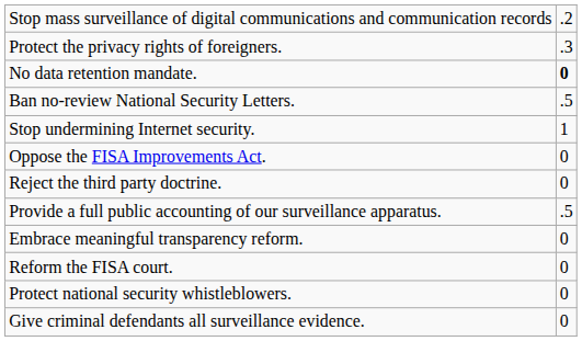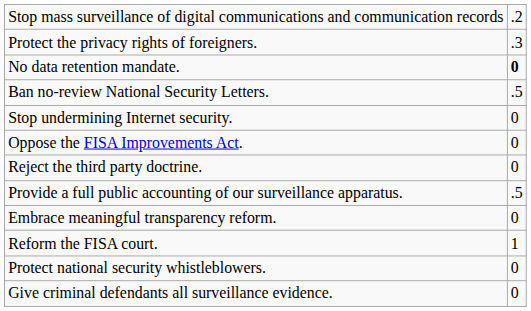 <table class="wikitable">
 <tr>
 <td>Stop mass surveillance of digital communications and communication records</td>
 <td>.2</td>
 </tr>
 <tr>
 <td>Protect the privacy rights of foreigners.</td>
 <td>.3</td>
 </tr>
 <tr>
 <td>No data retention mandate.</td>
 <td><strong>0</strong></td>
 </tr>
 <tr>
 <td>Ban no-review National Security Letters.</td>
 <td>.5</td>
 </tr>
 <tr>
 <td>Stop undermining Internet security.</td>
-<td>1</td>
+<td>0</td>
 </tr>
 <tr>
 <td>Oppose the <a href='#'>FISA Improvements Act</a>.</td>
 <td>0</td>
 </tr>
 <tr>
 <td>Reject the third party doctrine.</td>
 <td>0</td>
 </tr>
 <tr>
 <td>Provide a full public accounting of our surveillance apparatus.</td>
 <td>.5</td>
 </tr>
 <tr>
 <td>Embrace meaningful transparency reform.</td>
 <td>0</td>
 </tr>
 <tr>
 <td>Reform the FISA court.</td>
-<td>0</td>
+<td>1</td>
 </tr>
 <tr>
 <td>Protect national security whistleblowers.</td>
 <td>0</td>
 </tr>
 <tr>
 <td>Give criminal defendants all surveillance evidence.</td>
 <td>0</td>
 </tr>
 </table>
